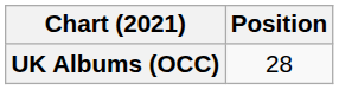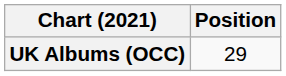 <table class="wikitable plainrowheaders">
 <tr>
 <th>Chart (2021)</th>
 <th>Position</th>
 </tr>
 <tr>
 <th scope="row">UK Albums (OCC)</th>
-<td align="center">28</td>
+<td align="center">29</td>
 </tr>
 </table>
